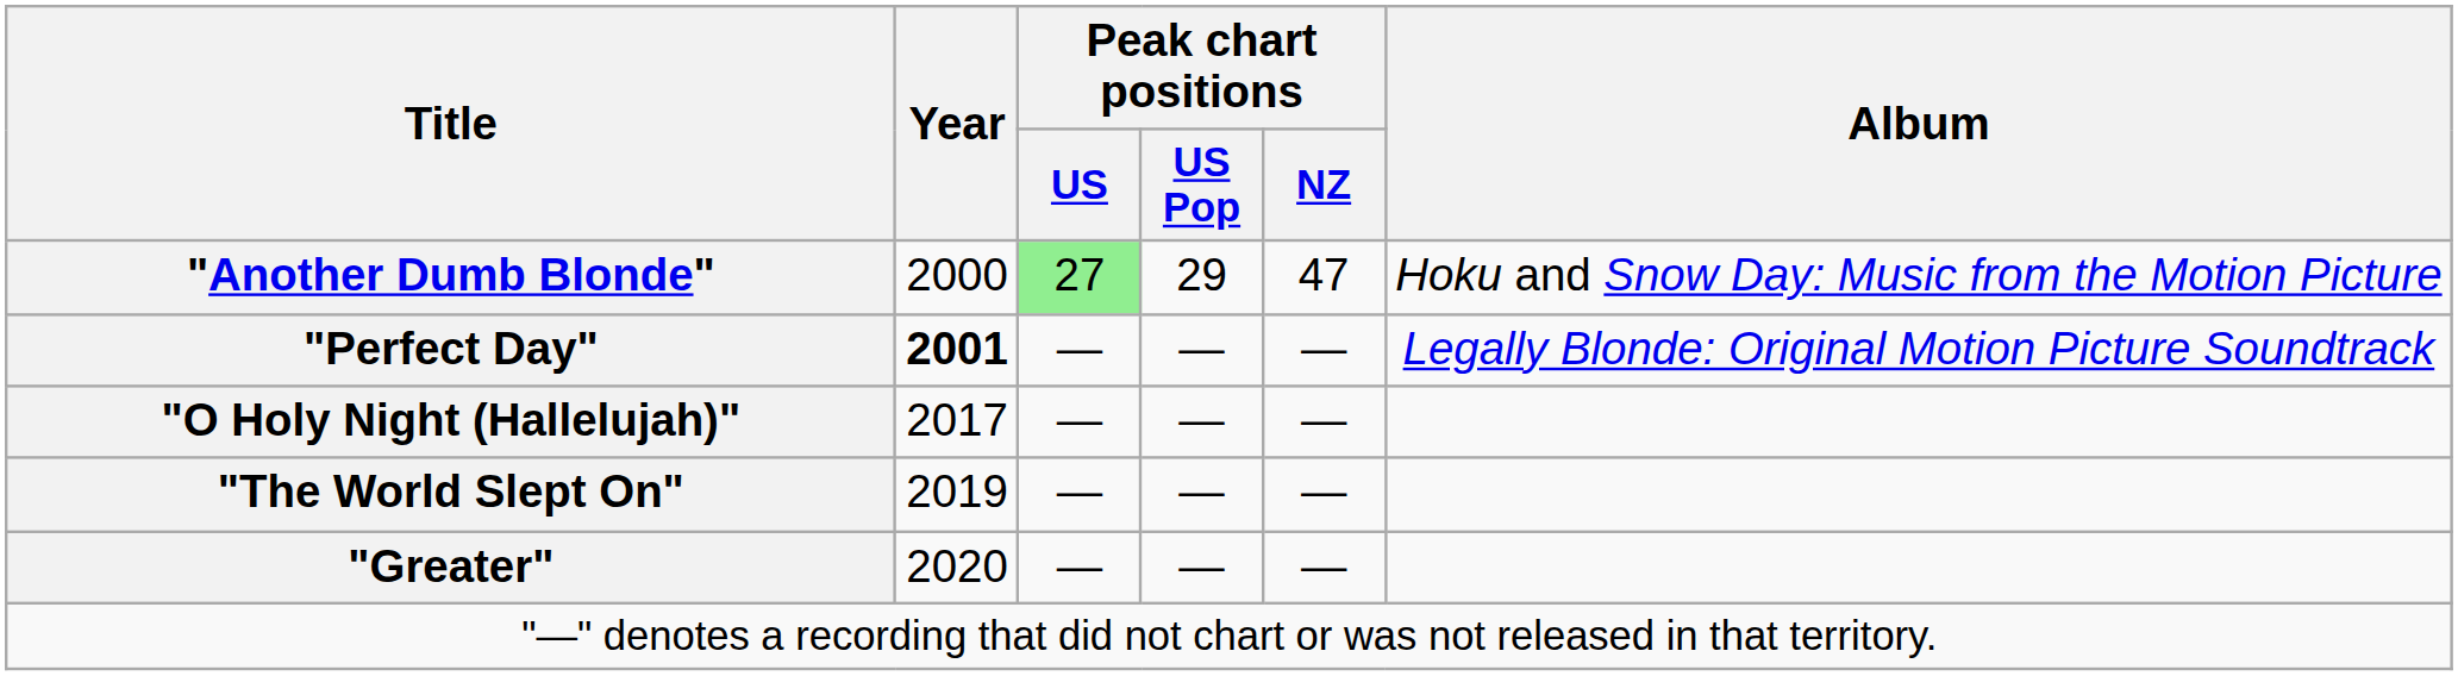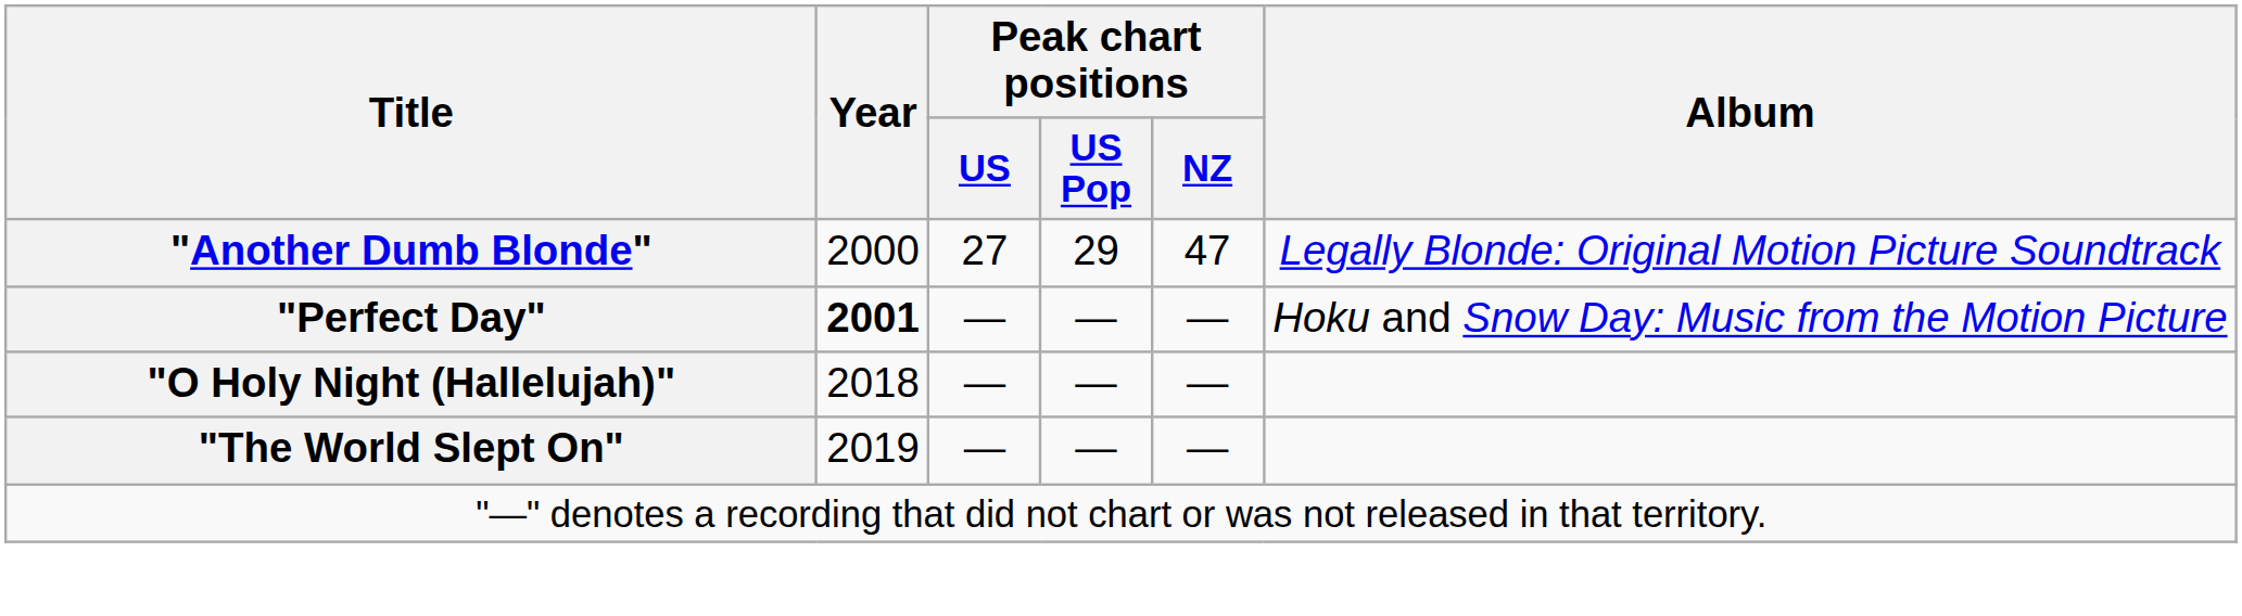 <table class="wikitable plainrowheaders" style="text-align:center;">
 <tr>
 <th scope="col" rowspan="2" style="width:19em;">Title</th>
 <th scope="col" rowspan="2">Year</th>
 <th scope="col" colspan="3">Peak chart positions</th>
 <th scope="col" rowspan="2">Album</th>
 </tr>
 <tr>
 <th scope="col" style="width:2.5em;font-size:90%;"><a href='#'>US</a><br></th>
 <th scope="col" style="width:2.5em;font-size:90%;"><a href='#'>US<br>Pop</a><br></th>
 <th scope="col" style="width:2.5em;font-size:90%;"><a href='#'>NZ</a><br></th>
 </tr>
 <tr>
 <th scope="row">"<a href='#'>Another Dumb Blonde</a>"</th>
 <td>2000</td>
-<td style="background: lightgreen;">27</td>
+<td>27</td>
 <td>29</td>
 <td>47</td>
-<td><em>Hoku</em> and <em><a href='#'>Snow Day: Music from the Motion Picture</a></em></td>
+<td><em><a href='#'>Legally Blonde: Original Motion Picture Soundtrack</a></em></td>
 </tr>
 <tr>
 <th scope="row">"Perfect Day"</th>
 <td><strong>2001</strong></td>
 <td>—</td>
 <td>—</td>
 <td>—</td>
-<td><em><a href='#'>Legally Blonde: Original Motion Picture Soundtrack</a></em></td>
+<td><em>Hoku</em> and <em><a href='#'>Snow Day: Music from the Motion Picture</a></em></td>
 </tr>
 <tr>
 <th scope="row">"O Holy Night (Hallelujah)"</th>
-<td>2017</td>
+<td>2018</td>
 <td>—</td>
 <td>—</td>
 <td>—</td>
 <td></td>
 </tr>
 <tr>
 <th scope="row">"The World Slept On"</th>
 <td>2019</td>
 <td>—</td>
 <td>—</td>
 <td>—</td>
 <td></td>
 </tr>
 <tr>
-<th scope="row">"Greater"</th>
-<td>2020</td>
-<td>—</td>
-<td>—</td>
-<td>—</td>
-<td></td>
-</tr>
-<tr>
 <td colspan="6" style="font-size:90%">"—" denotes a recording that did not chart or was not released in that territory.</td>
 </tr>
 </table>
